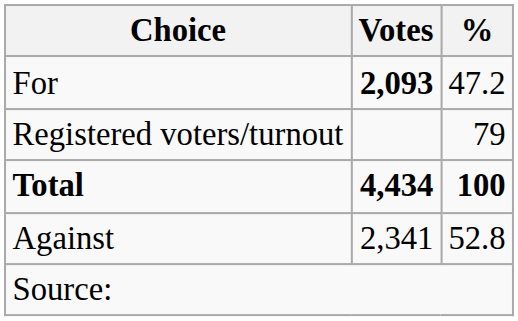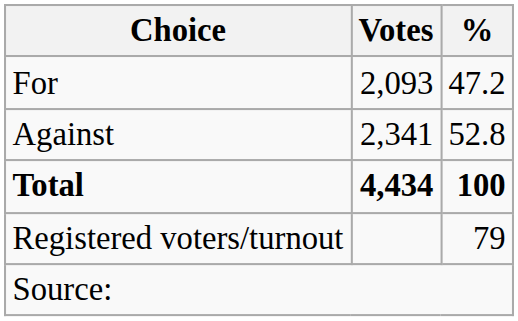 <table class=wikitable style=text-align:right>
 <tr>
 <th>Choice</th>
 <th>Votes</th>
 <th>%</th>
 </tr>
 <tr>
 <td align=left>For</td>
-<td><strong>2,093</strong></td>
+<td>2,093</td>
 <td>47.2</td>
+</tr>
+<tr>
+<td align=left>Against</td>
+<td>2,341</td>
+<td>52.8</td>
+</tr>
+<tr>
+<td align=left><strong>Total</strong></td>
+<td><strong>4,434</strong></td>
+<td><strong>100</strong></td>
 </tr>
 <tr>
 <td align=left>Registered voters/turnout</td>
 <td></td>
 <td>79</td>
 </tr>
 <tr>
-<td align=left><strong>Total</strong></td>
-<td><strong>4,434</strong></td>
-<td><strong>100</strong></td>
-</tr>
-<tr>
-<td align=left>Against</td>
-<td>2,341</td>
-<td>52.8</td>
-</tr>
-<tr>
 <td align=left colspan=3>Source: </td>
 </tr>
 </table>
